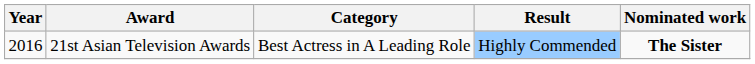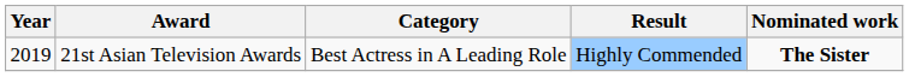 <table class="wikitable">
 <tr>
 <th>Year</th>
 <th>Award</th>
 <th>Category</th>
 <th>Result</th>
 <th>Nominated work</th>
 </tr>
 <tr>
-<td>2016</td>
+<td>2019</td>
 <td>21st Asian Television Awards</td>
 <td>Best Actress in A Leading Role</td>
 <td align = "center"  style="background: #99CCFF">Highly Commended</td>
 <td align = "center"><strong>The Sister</strong></td>
 </tr>
 <tr>
 </tr>
 </table>
